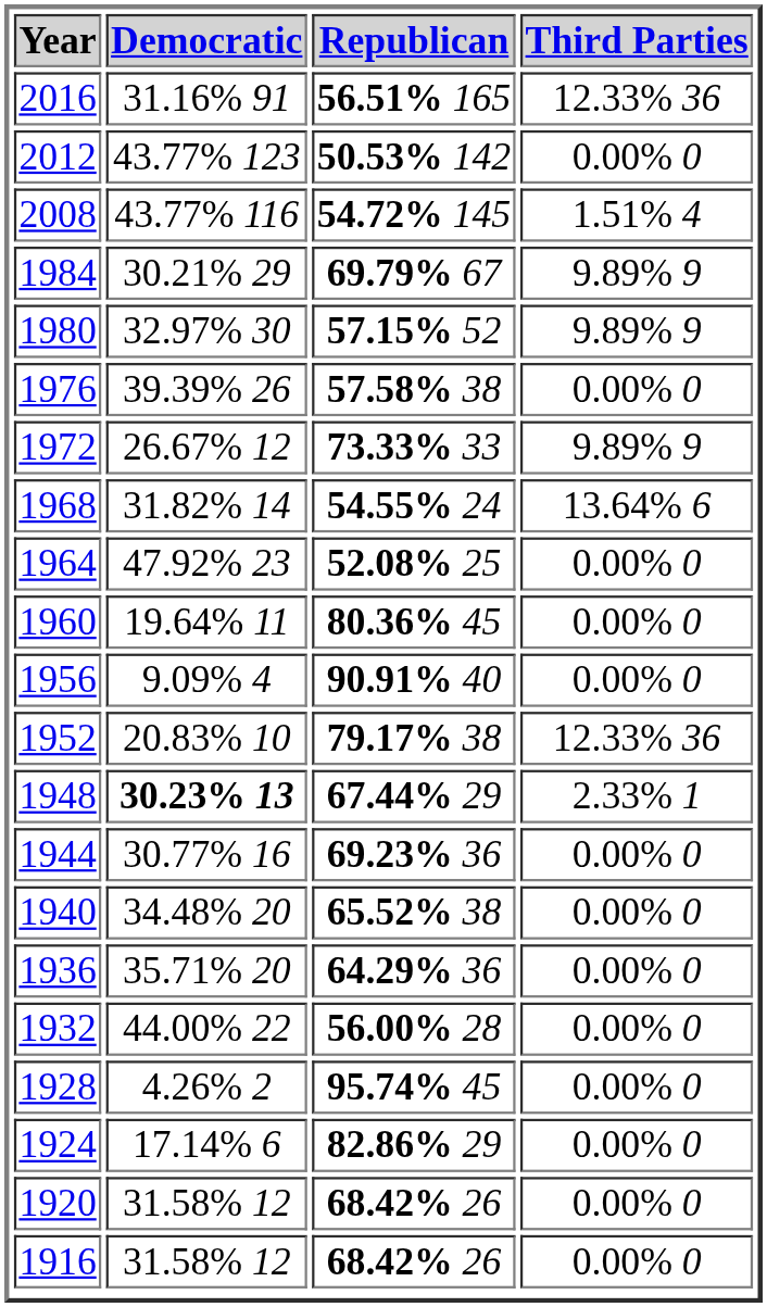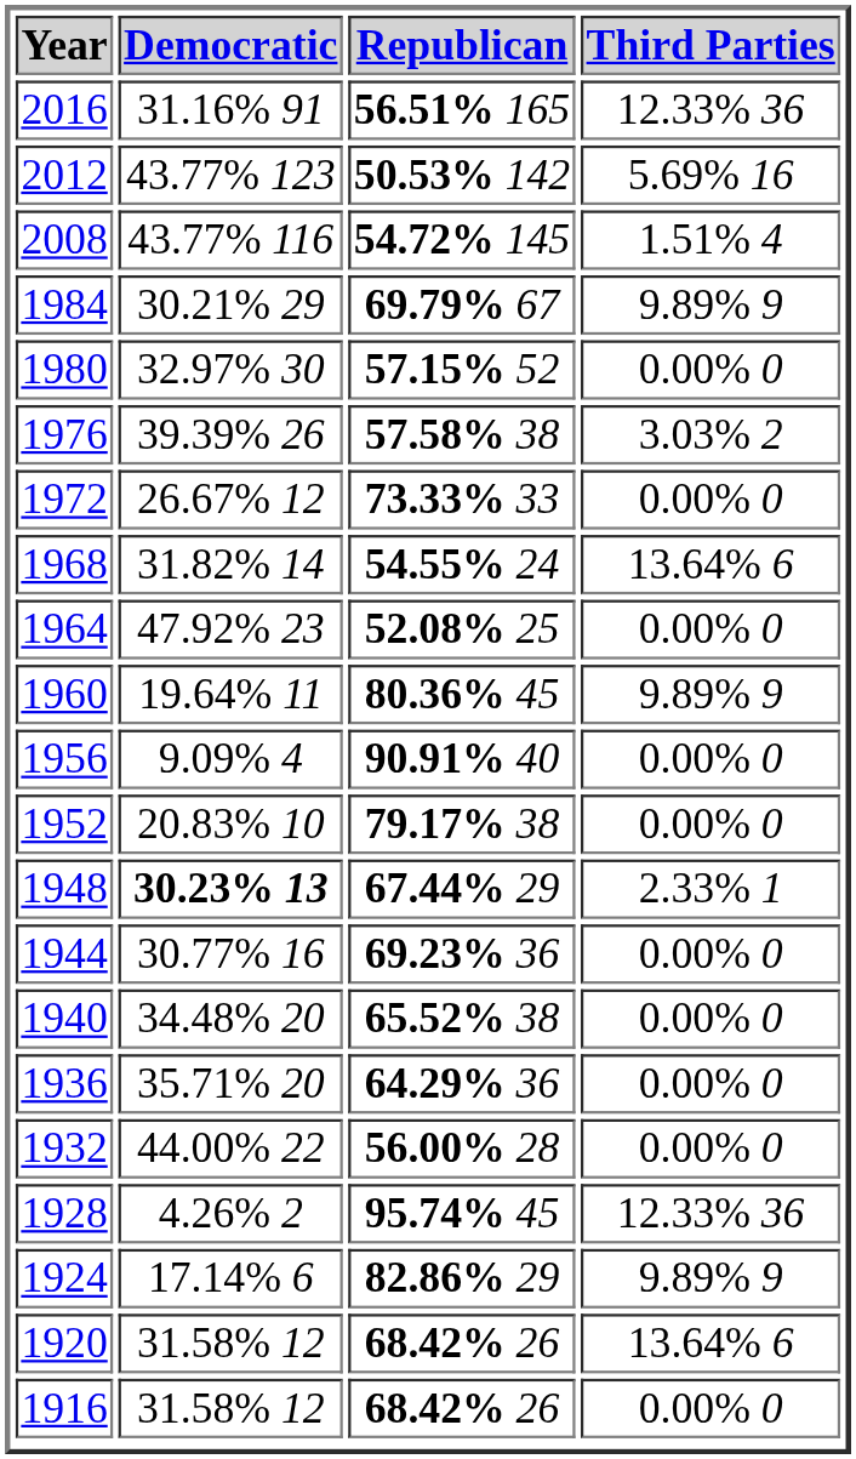 <table border = "2">
 <tr style="background:lightgrey;">
 <th>Year</th>
 <th><a href='#'>Democratic</a></th>
 <th><a href='#'>Republican</a></th>
 <th><a href='#'>Third Parties</a></th>
 </tr>
 <tr>
 <td align="center" ><a href='#'>2016</a></td>
 <td align="center" >31.16% <em>91</em></td>
 <td align="center" ><strong>56.51%</strong> <em>165</em></td>
 <td align="center" >12.33% <em>36</em></td>
 </tr>
 <tr>
 <td align="center" ><a href='#'>2012</a></td>
 <td align="center" >43.77% <em>123</em></td>
 <td align="center" ><strong>50.53%</strong> <em>142</em></td>
-<td align="center" >0.00% <em>0</em></td>
+<td align="center" >5.69% <em>16</em></td>
 </tr>
 <tr>
 <td align="center" ><a href='#'>2008</a></td>
 <td align="center" >43.77% <em>116</em></td>
 <td align="center" ><strong>54.72%</strong> <em>145</em></td>
 <td align="center" >1.51% <em>4</em></td>
 </tr>
 <tr>
 <td align="center" ><a href='#'>1984</a></td>
 <td align="center" >30.21% <em>29</em></td>
 <td align="center" ><strong>69.79%</strong> <em>67</em></td>
 <td align="center" >9.89% <em>9</em></td>
 </tr>
 <tr>
 <td align="center" ><a href='#'>1980</a></td>
 <td align="center" >32.97% <em>30</em></td>
 <td align="center" ><strong>57.15%</strong> <em>52</em></td>
-<td align="center" >9.89% <em>9</em></td>
+<td align="center" >0.00% <em>0</em></td>
 </tr>
 <tr>
 <td align="center" ><a href='#'>1976</a></td>
 <td align="center" >39.39% <em>26</em></td>
 <td align="center" ><strong>57.58%</strong> <em>38</em></td>
-<td align="center" >0.00% <em>0</em></td>
+<td align="center" >3.03% <em>2</em></td>
 </tr>
 <tr>
 <td align="center" ><a href='#'>1972</a></td>
 <td align="center" >26.67% <em>12</em></td>
 <td align="center" ><strong>73.33%</strong> <em>33</em></td>
-<td align="center" >9.89% <em>9</em></td>
+<td align="center" >0.00% <em>0</em></td>
 </tr>
 <tr>
 <td align="center" ><a href='#'>1968</a></td>
 <td align="center" >31.82% <em>14</em></td>
 <td align="center" ><strong>54.55%</strong> <em>24</em></td>
 <td align="center" >13.64% <em>6</em></td>
 </tr>
 <tr>
 <td align="center" ><a href='#'>1964</a></td>
 <td align="center" >47.92% <em>23</em></td>
 <td align="center" ><strong>52.08%</strong> <em>25</em></td>
 <td align="center" >0.00% <em>0</em></td>
 </tr>
 <tr>
 <td align="center" ><a href='#'>1960</a></td>
 <td align="center" >19.64% <em>11</em></td>
 <td align="center" ><strong>80.36%</strong> <em>45</em></td>
-<td align="center" >0.00% <em>0</em></td>
+<td align="center" >9.89% <em>9</em></td>
 </tr>
 <tr>
 <td align="center" ><a href='#'>1956</a></td>
 <td align="center" >9.09% <em>4</em></td>
 <td align="center" ><strong>90.91%</strong> <em>40</em></td>
 <td align="center" >0.00% <em>0</em></td>
 </tr>
 <tr>
 <td align="center" ><a href='#'>1952</a></td>
 <td align="center" >20.83% <em>10</em></td>
 <td align="center" ><strong>79.17%</strong> <em>38</em></td>
-<td align="center" >12.33% <em>36</em></td>
+<td align="center" >0.00% <em>0</em></td>
 </tr>
 <tr>
 <td align="center" ><a href='#'>1948</a></td>
 <td align="center" ><strong>30.23% <em>13</em></strong></td>
 <td align="center" ><strong>67.44%</strong> <em>29</em></td>
 <td align="center" >2.33% <em>1</em></td>
 </tr>
 <tr>
 <td align="center" ><a href='#'>1944</a></td>
 <td align="center" >30.77% <em>16</em></td>
 <td align="center" ><strong>69.23%</strong> <em>36</em></td>
 <td align="center" >0.00% <em>0</em></td>
 </tr>
 <tr>
 <td align="center" ><a href='#'>1940</a></td>
 <td align="center" >34.48% <em>20</em></td>
 <td align="center" ><strong>65.52%</strong> <em>38</em></td>
 <td align="center" >0.00% <em>0</em></td>
 </tr>
 <tr>
 <td align="center" ><a href='#'>1936</a></td>
 <td align="center" >35.71% <em>20</em></td>
 <td align="center" ><strong>64.29%</strong> <em>36</em></td>
 <td align="center" >0.00% <em>0</em></td>
 </tr>
 <tr>
 <td align="center" ><a href='#'>1932</a></td>
 <td align="center" >44.00% <em>22</em></td>
 <td align="center" ><strong>56.00%</strong> <em>28</em></td>
 <td align="center" >0.00% <em>0</em></td>
 </tr>
 <tr>
 <td align="center" ><a href='#'>1928</a></td>
 <td align="center" >4.26% <em>2</em></td>
 <td align="center" ><strong>95.74%</strong> <em>45</em></td>
-<td align="center" >0.00% <em>0</em></td>
+<td align="center" >12.33% <em>36</em></td>
 </tr>
 <tr>
 <td align="center" ><a href='#'>1924</a></td>
 <td align="center" >17.14% <em>6</em></td>
 <td align="center" ><strong>82.86%</strong> <em>29</em></td>
-<td align="center" >0.00% <em>0</em></td>
+<td align="center" >9.89% <em>9</em></td>
 </tr>
 <tr>
 <td align="center" ><a href='#'>1920</a></td>
 <td align="center" >31.58% <em>12</em></td>
 <td align="center" ><strong>68.42%</strong> <em>26</em></td>
-<td align="center" >0.00% <em>0</em></td>
+<td align="center" >13.64% <em>6</em></td>
 </tr>
 <tr>
 <td align="center" ><a href='#'>1916</a></td>
 <td align="center" >31.58% <em>12</em></td>
 <td align="center" ><strong>68.42%</strong> <em>26</em></td>
 <td align="center" >0.00% <em>0</em></td>
 </tr>
 <tr>
 </tr>
 </table>
